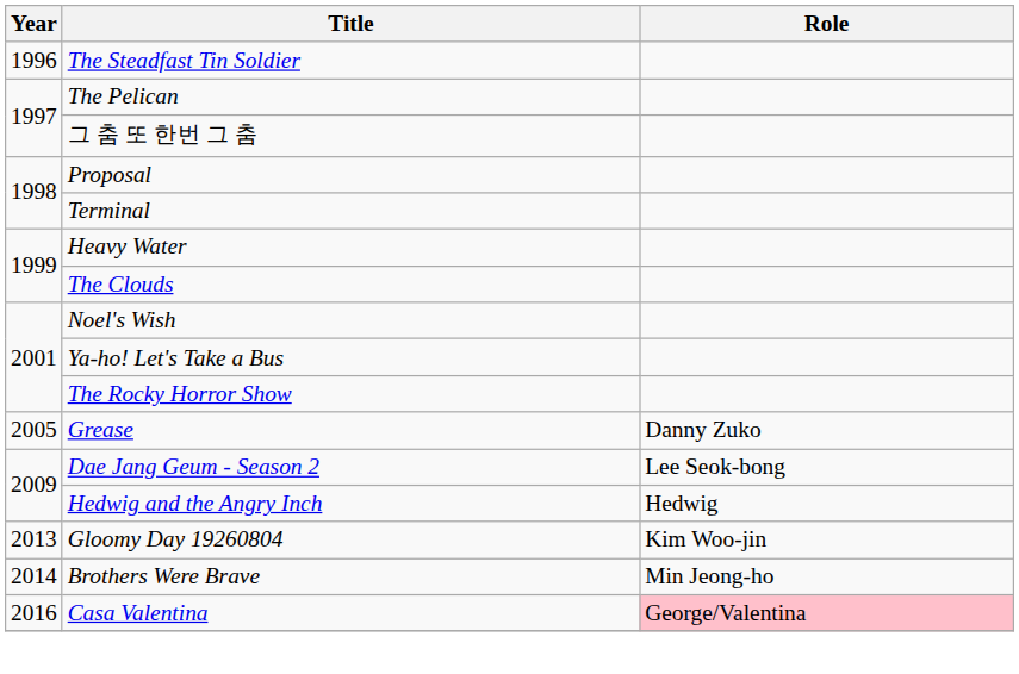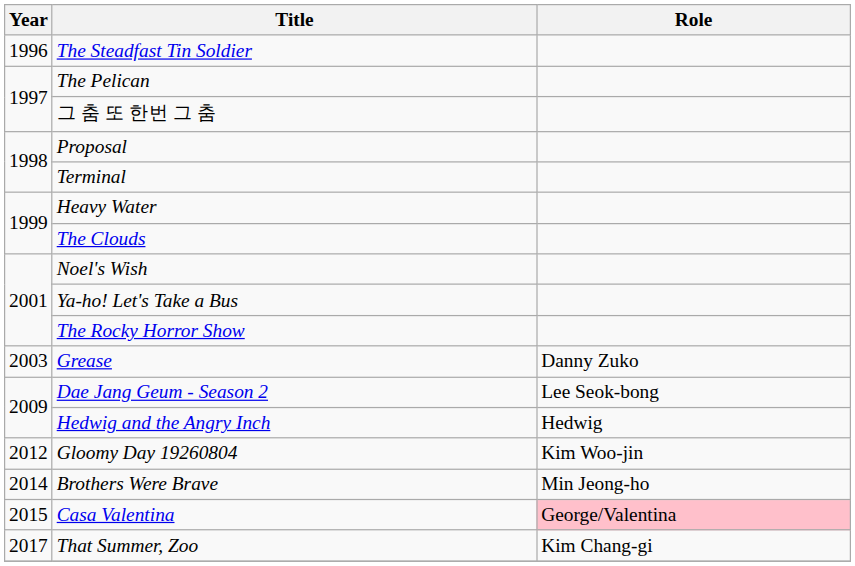 <table class="wikitable" style="width:700px">
 <tr>
 <th width=10>Year</th>
 <th>Title</th>
 <th>Role</th>
 </tr>
 <tr>
 <td>1996</td>
 <td><em><a href='#'>The Steadfast Tin Soldier</a></em></td>
 <td></td>
 </tr>
 <tr>
 <td rowspan=2>1997</td>
 <td><em>The Pelican</em></td>
 <td></td>
 </tr>
 <tr>
 <td>그 춤 또 한번 그 춤</td>
 <td></td>
 </tr>
 <tr>
 <td rowspan=2>1998</td>
 <td><em>Proposal</em> </td>
 <td></td>
 </tr>
 <tr>
 <td><em>Terminal</em></td>
 <td></td>
 </tr>
 <tr>
 <td rowspan=2>1999</td>
 <td><em>Heavy Water</em> </td>
 <td></td>
 </tr>
 <tr>
 <td><em><a href='#'>The Clouds</a></em></td>
 <td></td>
 </tr>
 <tr>
 <td rowspan=3>2001</td>
 <td><em>Noel's Wish</em> </td>
 <td></td>
 </tr>
 <tr>
 <td><em>Ya-ho! Let's Take a Bus</em> </td>
 <td></td>
 </tr>
 <tr>
 <td><em><a href='#'>The Rocky Horror Show</a></em></td>
 <td></td>
 </tr>
 <tr>
-<td>2005</td>
+<td>2003</td>
 <td><em><a href='#'>Grease</a></em></td>
 <td>Danny Zuko</td>
 </tr>
 <tr>
 <td rowspan=2>2009</td>
 <td><em><a href='#'>Dae Jang Geum - Season 2</a></em></td>
 <td>Lee Seok-bong</td>
 </tr>
 <tr>
 <td><em><a href='#'>Hedwig and the Angry Inch</a></em></td>
 <td>Hedwig</td>
 </tr>
 <tr>
-<td>2013</td>
+<td>2012</td>
 <td><em>Gloomy Day 19260804</em></td>
 <td>Kim Woo-jin</td>
 </tr>
 <tr>
 <td>2014</td>
 <td><em>Brothers Were Brave</em></td>
 <td>Min Jeong-ho</td>
 </tr>
 <tr>
-<td>2016</td>
+<td>2015</td>
 <td><em><a href='#'>Casa Valentina</a></em></td>
 <td style="background: pink;">George/Valentina</td>
 </tr>
 <tr>
+<td>2017</td>
+<td><em>That Summer, Zoo</em></td>
+<td>Kim Chang-gi</td>
+</tr>
+<tr>
 </tr>
 </table>
